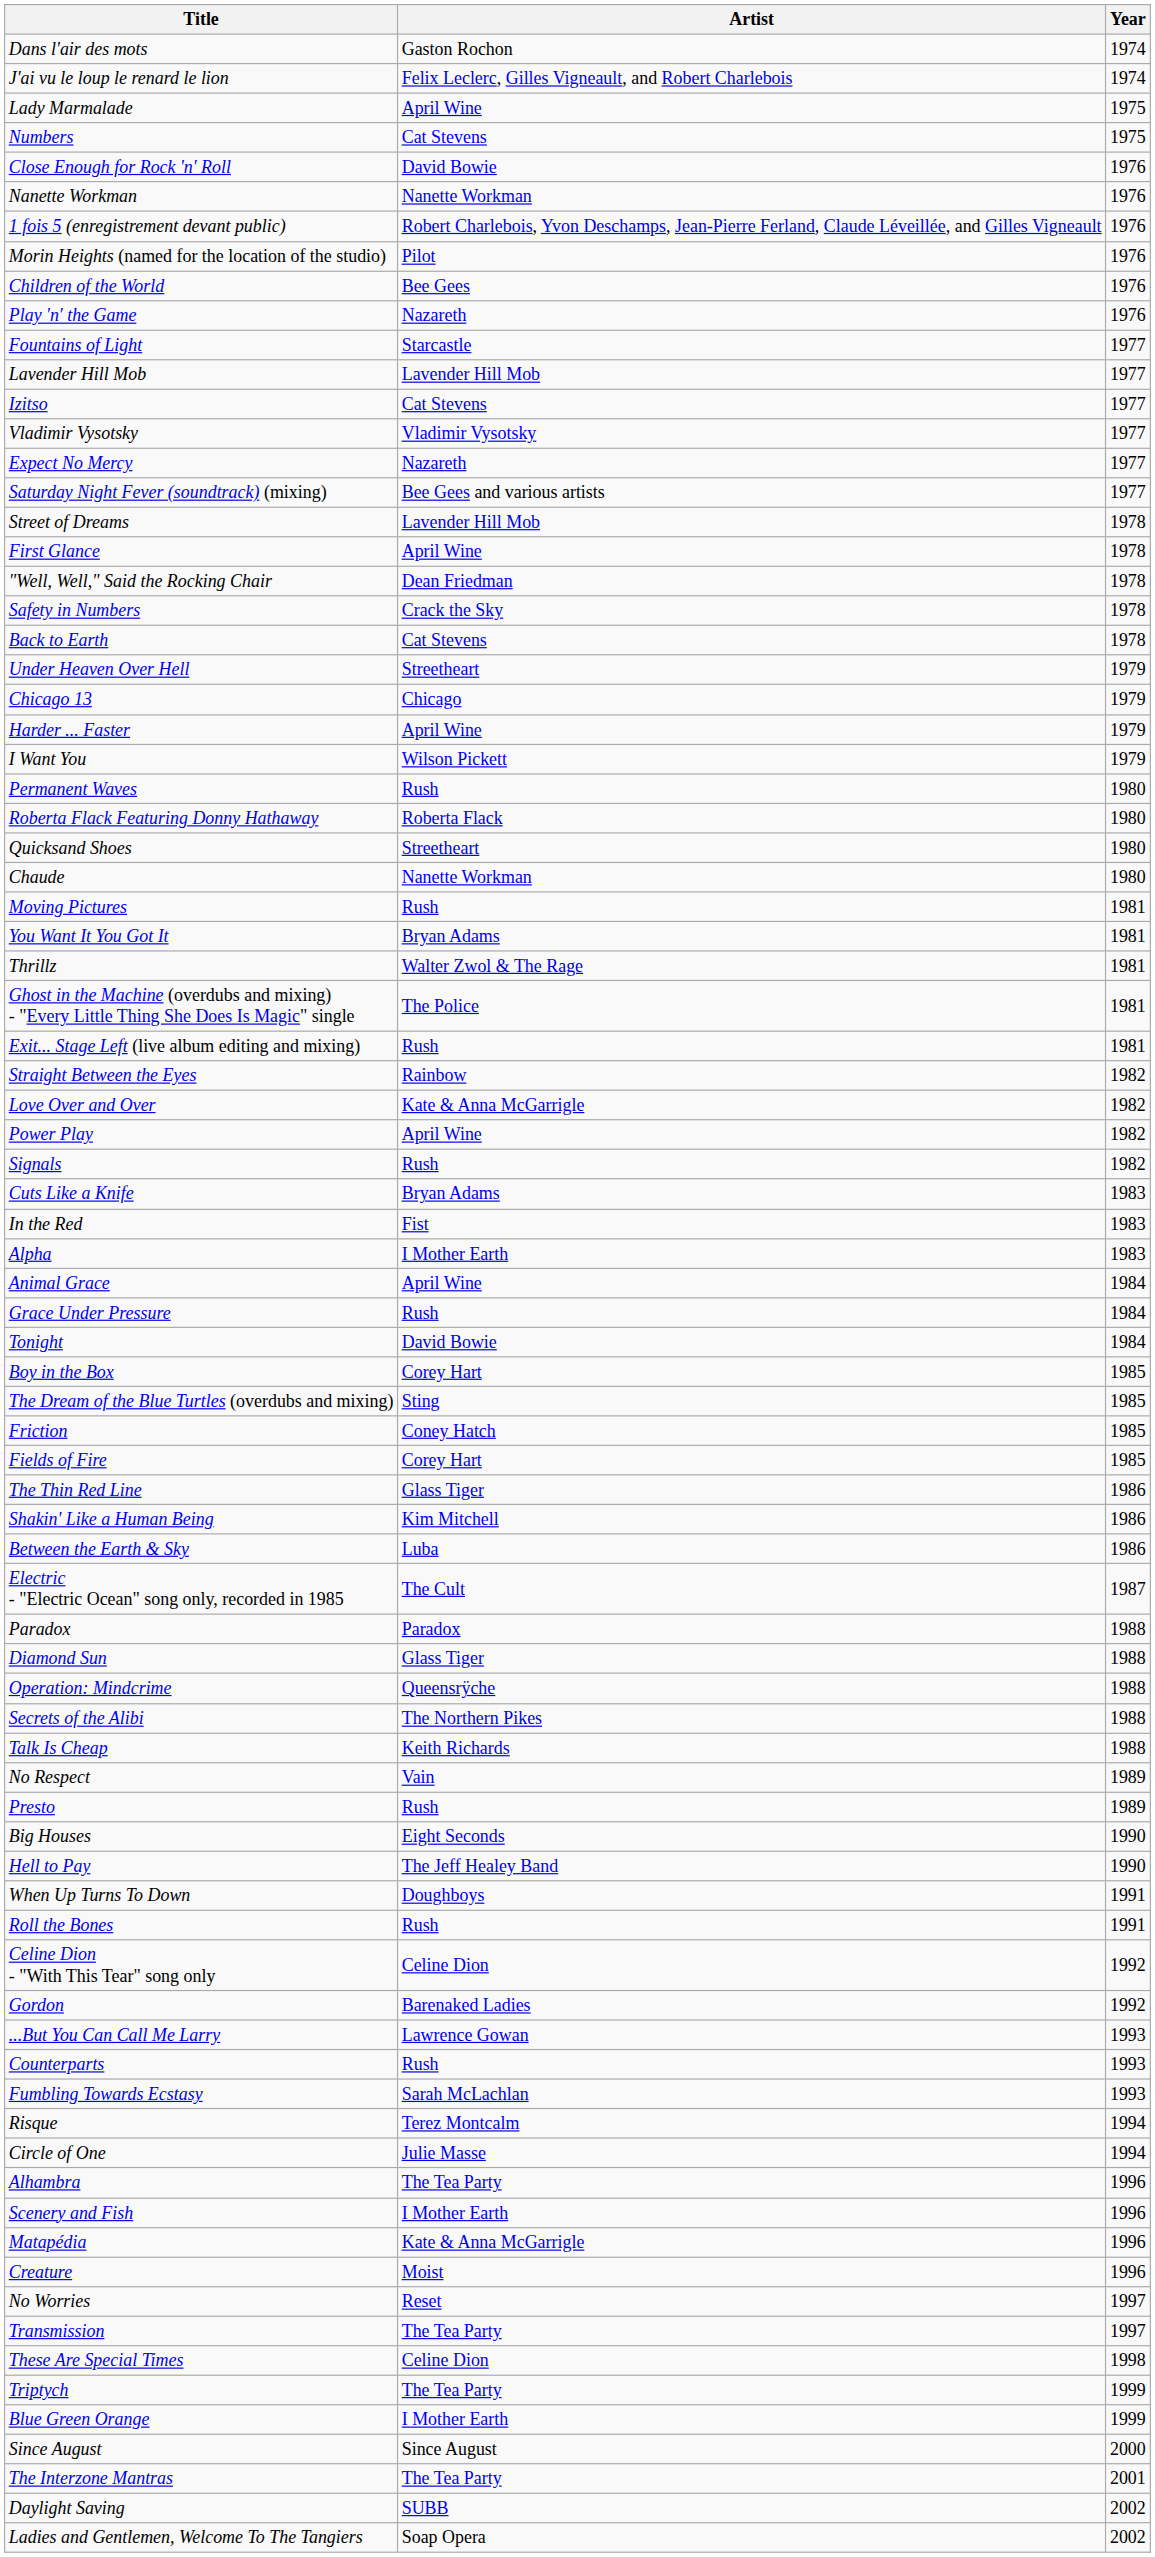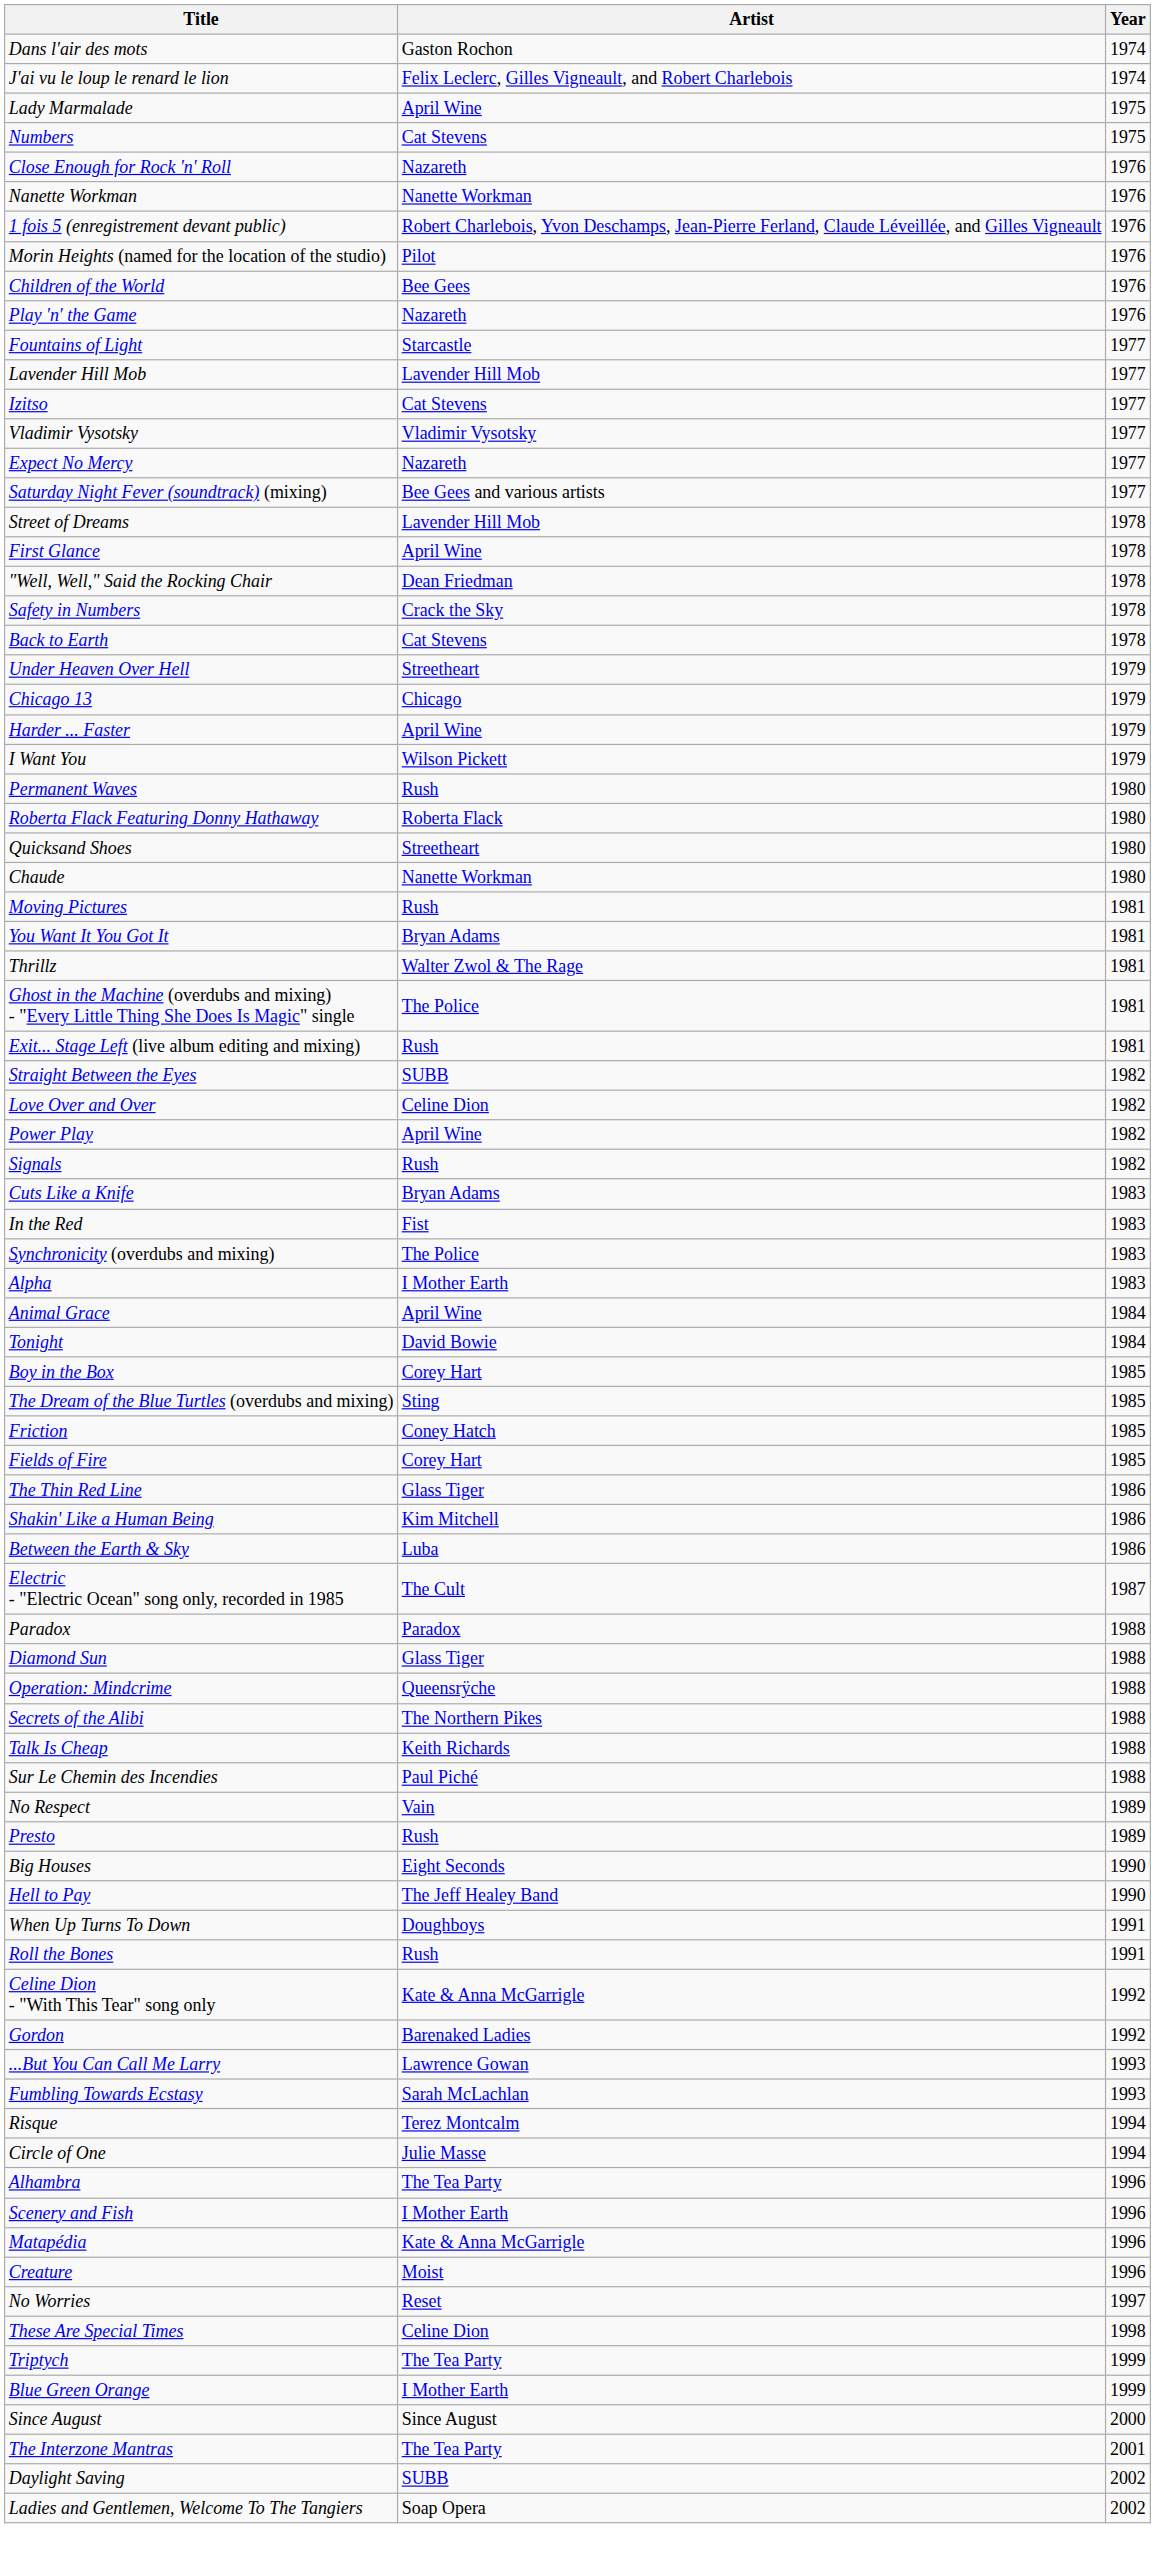 <table class="wikitable" style="font-size: 95%;">
 <tr>
 <th>Title</th>
 <th>Artist</th>
 <th>Year</th>
 </tr>
 <tr>
 <td><em>Dans l'air des mots</em></td>
 <td>Gaston Rochon</td>
 <td>1974</td>
 </tr>
 <tr>
 <td><em>J'ai vu le loup le renard le lion</em></td>
 <td><a href='#'>Felix Leclerc</a>, <a href='#'>Gilles Vigneault</a>, and <a href='#'>Robert Charlebois</a></td>
 <td>1974</td>
 </tr>
 <tr>
 <td><em>Lady Marmalade</em></td>
 <td><a href='#'>April Wine</a></td>
 <td>1975</td>
 </tr>
 <tr>
 <td><em><a href='#'>Numbers</a></em></td>
 <td><a href='#'>Cat Stevens</a></td>
 <td>1975</td>
 </tr>
 <tr>
 <td><em><a href='#'>Close Enough for Rock 'n' Roll</a></em></td>
-<td><a href='#'>David Bowie</a></td>
+<td><a href='#'>Nazareth</a></td>
 <td>1976</td>
 </tr>
 <tr>
 <td><em>Nanette Workman</em></td>
 <td><a href='#'>Nanette Workman</a></td>
 <td>1976</td>
 </tr>
 <tr>
 <td><em><a href='#'>1 fois 5</a> (enregistrement devant public)</em></td>
 <td><a href='#'>Robert Charlebois</a>, <a href='#'>Yvon Deschamps</a>, <a href='#'>Jean-Pierre Ferland</a>, <a href='#'>Claude Léveillée</a>, and <a href='#'>Gilles Vigneault</a></td>
 <td>1976</td>
 </tr>
 <tr>
 <td><em>Morin Heights</em> (named for the location of the studio)</td>
 <td><a href='#'>Pilot</a></td>
 <td>1976</td>
 </tr>
 <tr>
 <td><em><a href='#'>Children of the World</a></em></td>
 <td><a href='#'>Bee Gees</a></td>
 <td>1976</td>
 </tr>
 <tr>
 <td><em><a href='#'>Play 'n' the Game</a></em></td>
 <td><a href='#'>Nazareth</a></td>
 <td>1976</td>
 </tr>
 <tr>
 <td><em><a href='#'>Fountains of Light</a></em></td>
 <td><a href='#'>Starcastle</a></td>
 <td>1977</td>
 </tr>
 <tr>
 <td><em>Lavender Hill Mob</em></td>
 <td><a href='#'>Lavender Hill Mob</a></td>
 <td>1977</td>
 </tr>
 <tr>
 <td><em><a href='#'>Izitso</a></em></td>
 <td><a href='#'>Cat Stevens</a></td>
 <td>1977</td>
 </tr>
 <tr>
 <td><em>Vladimir Vysotsky</em></td>
 <td><a href='#'>Vladimir Vysotsky</a></td>
 <td>1977</td>
 </tr>
 <tr>
 <td><em><a href='#'>Expect No Mercy</a></em></td>
 <td><a href='#'>Nazareth</a></td>
 <td>1977</td>
 </tr>
 <tr>
 <td><em><a href='#'>Saturday Night Fever (soundtrack)</a></em> (mixing)</td>
 <td><a href='#'>Bee Gees</a> and various artists</td>
 <td>1977</td>
 </tr>
 <tr>
 <td><em>Street of Dreams</em></td>
 <td><a href='#'>Lavender Hill Mob</a></td>
 <td>1978</td>
 </tr>
 <tr>
 <td><em><a href='#'>First Glance</a></em></td>
 <td><a href='#'>April Wine</a></td>
 <td>1978</td>
 </tr>
 <tr>
 <td><em>"Well, Well," Said the Rocking Chair</em></td>
 <td><a href='#'>Dean Friedman</a></td>
 <td>1978</td>
 </tr>
 <tr>
 <td><em><a href='#'>Safety in Numbers</a></em></td>
 <td><a href='#'>Crack the Sky</a></td>
 <td>1978</td>
 </tr>
 <tr>
 <td><em><a href='#'>Back to Earth</a></em></td>
 <td><a href='#'>Cat Stevens</a></td>
 <td>1978</td>
 </tr>
 <tr>
 <td><em><a href='#'>Under Heaven Over Hell</a></em></td>
 <td><a href='#'>Streetheart</a></td>
 <td>1979</td>
 </tr>
 <tr>
 <td><em><a href='#'>Chicago 13</a></em></td>
 <td><a href='#'>Chicago</a></td>
 <td>1979</td>
 </tr>
 <tr>
 <td><em><a href='#'>Harder ... Faster</a></em></td>
 <td><a href='#'>April Wine</a></td>
 <td>1979</td>
 </tr>
 <tr>
 <td><em>I Want You</em></td>
 <td><a href='#'>Wilson Pickett</a></td>
 <td>1979</td>
 </tr>
 <tr>
 <td><em><a href='#'>Permanent Waves</a></em></td>
 <td><a href='#'>Rush</a></td>
 <td>1980</td>
 </tr>
 <tr>
 <td><em><a href='#'>Roberta Flack Featuring Donny Hathaway</a></em></td>
 <td><a href='#'>Roberta Flack</a></td>
 <td>1980</td>
 </tr>
 <tr>
 <td><em>Quicksand Shoes</em></td>
 <td><a href='#'>Streetheart</a></td>
 <td>1980</td>
 </tr>
 <tr>
 <td><em>Chaude</em></td>
 <td><a href='#'>Nanette Workman</a></td>
 <td>1980</td>
 </tr>
 <tr>
 <td><em><a href='#'>Moving Pictures</a></em></td>
 <td><a href='#'>Rush</a></td>
 <td>1981</td>
 </tr>
 <tr>
 <td><em><a href='#'>You Want It You Got It</a></em></td>
 <td><a href='#'>Bryan Adams</a></td>
 <td>1981</td>
 </tr>
 <tr>
 <td><em>Thrillz</em></td>
 <td><a href='#'>Walter Zwol & The Rage</a></td>
 <td>1981</td>
 </tr>
 <tr>
 <td><em><a href='#'>Ghost in the Machine</a></em> (overdubs and mixing)<br>- "<a href='#'>Every Little Thing She Does Is Magic</a>" single</td>
 <td><a href='#'>The Police</a></td>
 <td>1981</td>
 </tr>
 <tr>
 <td><em><a href='#'>Exit... Stage Left</a></em> (live album editing and mixing)</td>
 <td><a href='#'>Rush</a></td>
 <td>1981</td>
 </tr>
 <tr>
 <td><em><a href='#'>Straight Between the Eyes</a></em></td>
-<td><a href='#'>Rainbow</a></td>
+<td><a href='#'>SUBB</a></td>
 <td>1982</td>
 </tr>
 <tr>
 <td><em><a href='#'>Love Over and Over</a></em></td>
-<td><a href='#'>Kate & Anna McGarrigle</a></td>
+<td><a href='#'>Celine Dion</a></td>
 <td>1982</td>
 </tr>
 <tr>
 <td><em><a href='#'>Power Play</a></em></td>
 <td><a href='#'>April Wine</a></td>
 <td>1982</td>
 </tr>
 <tr>
 <td><em><a href='#'>Signals</a></em></td>
 <td><a href='#'>Rush</a></td>
 <td>1982</td>
 </tr>
 <tr>
 <td><em><a href='#'>Cuts Like a Knife</a></em></td>
 <td><a href='#'>Bryan Adams</a></td>
 <td>1983</td>
 </tr>
 <tr>
 <td><em>In the Red</em></td>
 <td><a href='#'>Fist</a></td>
 <td>1983</td>
 </tr>
 <tr>
+<td><em><a href='#'>Synchronicity</a></em> (overdubs and mixing)</td>
+<td><a href='#'>The Police</a></td>
+<td>1983</td>
+</tr>
+<tr>
 <td><em><a href='#'>Alpha</a></em></td>
 <td><a href='#'>I Mother Earth</a></td>
 <td>1983</td>
 </tr>
 <tr>
 <td><em><a href='#'>Animal Grace</a></em></td>
 <td><a href='#'>April Wine</a></td>
-<td>1984</td>
-</tr>
-<tr>
-<td><em><a href='#'>Grace Under Pressure</a></em></td>
-<td><a href='#'>Rush</a></td>
 <td>1984</td>
 </tr>
 <tr>
 <td><em><a href='#'>Tonight</a></em></td>
 <td><a href='#'>David Bowie</a></td>
 <td>1984</td>
 </tr>
 <tr>
 <td><em><a href='#'>Boy in the Box</a></em></td>
 <td><a href='#'>Corey Hart</a></td>
 <td>1985</td>
 </tr>
 <tr>
 <td><em><a href='#'>The Dream of the Blue Turtles</a></em> (overdubs and mixing)</td>
 <td><a href='#'>Sting</a></td>
 <td>1985</td>
 </tr>
 <tr>
 <td><em><a href='#'>Friction</a></em></td>
 <td><a href='#'>Coney Hatch</a></td>
 <td>1985</td>
 </tr>
 <tr>
 <td><em><a href='#'>Fields of Fire</a></em></td>
 <td><a href='#'>Corey Hart</a></td>
 <td>1985</td>
 </tr>
 <tr>
 <td><em><a href='#'>The Thin Red Line</a></em></td>
 <td><a href='#'>Glass Tiger</a></td>
 <td>1986</td>
 </tr>
 <tr>
 <td><em><a href='#'>Shakin' Like a Human Being</a></em></td>
 <td><a href='#'>Kim Mitchell</a></td>
 <td>1986</td>
 </tr>
 <tr>
 <td><em><a href='#'>Between the Earth & Sky</a></em></td>
 <td><a href='#'>Luba</a></td>
 <td>1986</td>
 </tr>
 <tr>
 <td><em><a href='#'>Electric</a></em><br>- "Electric Ocean" song only, recorded in 1985</td>
 <td><a href='#'>The Cult</a></td>
 <td>1987</td>
 </tr>
 <tr>
 <td><em>Paradox</em></td>
 <td><a href='#'>Paradox</a></td>
 <td>1988</td>
 </tr>
 <tr>
 <td><em><a href='#'>Diamond Sun</a></em></td>
 <td><a href='#'>Glass Tiger</a></td>
 <td>1988</td>
 </tr>
 <tr>
 <td><em><a href='#'>Operation: Mindcrime</a></em></td>
 <td><a href='#'>Queensrÿche</a></td>
 <td>1988</td>
 </tr>
 <tr>
 <td><em><a href='#'>Secrets of the Alibi</a></em></td>
 <td><a href='#'>The Northern Pikes</a></td>
 <td>1988</td>
 </tr>
 <tr>
 <td><em><a href='#'>Talk Is Cheap</a></em></td>
 <td><a href='#'>Keith Richards</a></td>
 <td>1988</td>
 </tr>
 <tr>
+<td><em>Sur Le Chemin des Incendies</em></td>
+<td><a href='#'>Paul Piché</a></td>
+<td>1988</td>
+</tr>
+<tr>
 <td><em>No Respect</em></td>
 <td><a href='#'>Vain</a></td>
 <td>1989</td>
 </tr>
 <tr>
 <td><em><a href='#'>Presto</a></em></td>
 <td><a href='#'>Rush</a></td>
 <td>1989</td>
 </tr>
 <tr>
 <td><em>Big Houses</em></td>
 <td><a href='#'>Eight Seconds</a></td>
 <td>1990</td>
 </tr>
 <tr>
 <td><em><a href='#'>Hell to Pay</a></em></td>
 <td><a href='#'>The Jeff Healey Band</a></td>
 <td>1990</td>
 </tr>
 <tr>
 <td><em>When Up Turns To Down</em></td>
 <td><a href='#'>Doughboys</a></td>
 <td>1991</td>
 </tr>
 <tr>
 <td><em><a href='#'>Roll the Bones</a></em></td>
 <td><a href='#'>Rush</a></td>
 <td>1991</td>
 </tr>
 <tr>
 <td><em><a href='#'>Celine Dion</a></em><br>- "With This Tear" song only</td>
-<td><a href='#'>Celine Dion</a></td>
+<td><a href='#'>Kate & Anna McGarrigle</a></td>
 <td>1992</td>
 </tr>
 <tr>
 <td><em><a href='#'>Gordon</a></em></td>
 <td><a href='#'>Barenaked Ladies</a></td>
 <td>1992</td>
 </tr>
 <tr>
 <td><em><a href='#'>...But You Can Call Me Larry</a></em></td>
 <td><a href='#'>Lawrence Gowan</a></td>
-<td>1993</td>
-</tr>
-<tr>
-<td><em><a href='#'>Counterparts</a></em></td>
-<td><a href='#'>Rush</a></td>
 <td>1993</td>
 </tr>
 <tr>
 <td><em><a href='#'>Fumbling Towards Ecstasy</a></em></td>
 <td><a href='#'>Sarah McLachlan</a></td>
 <td>1993</td>
 </tr>
 <tr>
 <td><em>Risque</em></td>
 <td><a href='#'>Terez Montcalm</a></td>
 <td>1994</td>
 </tr>
 <tr>
 <td><em>Circle of One</em></td>
 <td><a href='#'>Julie Masse</a></td>
 <td>1994</td>
 </tr>
 <tr>
 <td><em><a href='#'>Alhambra</a></em></td>
 <td><a href='#'>The Tea Party</a></td>
 <td>1996</td>
 </tr>
 <tr>
 <td><em><a href='#'>Scenery and Fish</a></em></td>
 <td><a href='#'>I Mother Earth</a></td>
 <td>1996</td>
 </tr>
 <tr>
 <td><em><a href='#'>Matapédia</a></em></td>
 <td><a href='#'>Kate & Anna McGarrigle</a></td>
 <td>1996</td>
 </tr>
 <tr>
 <td><em><a href='#'>Creature</a></em></td>
 <td><a href='#'>Moist</a></td>
 <td>1996</td>
 </tr>
 <tr>
 <td><em>No Worries</em></td>
 <td><a href='#'>Reset</a></td>
 <td>1997</td>
 </tr>
 <tr>
-<td><em><a href='#'>Transmission</a></em></td>
-<td><a href='#'>The Tea Party</a></td>
-<td>1997</td>
-</tr>
-<tr>
 <td><em><a href='#'>These Are Special Times</a></em></td>
 <td><a href='#'>Celine Dion</a></td>
 <td>1998</td>
 </tr>
 <tr>
 <td><em><a href='#'>Triptych</a></em></td>
 <td><a href='#'>The Tea Party</a></td>
 <td>1999</td>
 </tr>
 <tr>
 <td><em><a href='#'>Blue Green Orange</a></em></td>
 <td><a href='#'>I Mother Earth</a></td>
 <td>1999</td>
 </tr>
 <tr>
 <td><em>Since August</em></td>
 <td>Since August</td>
 <td>2000</td>
 </tr>
 <tr>
 <td><em><a href='#'>The Interzone Mantras</a></em></td>
 <td><a href='#'>The Tea Party</a></td>
 <td>2001</td>
 </tr>
 <tr>
 <td><em>Daylight Saving</em></td>
 <td><a href='#'>SUBB</a></td>
 <td>2002</td>
 </tr>
 <tr>
 <td><em>Ladies and Gentlemen, Welcome To The Tangiers</em></td>
 <td>Soap Opera</td>
 <td>2002</td>
 </tr>
 </table>
